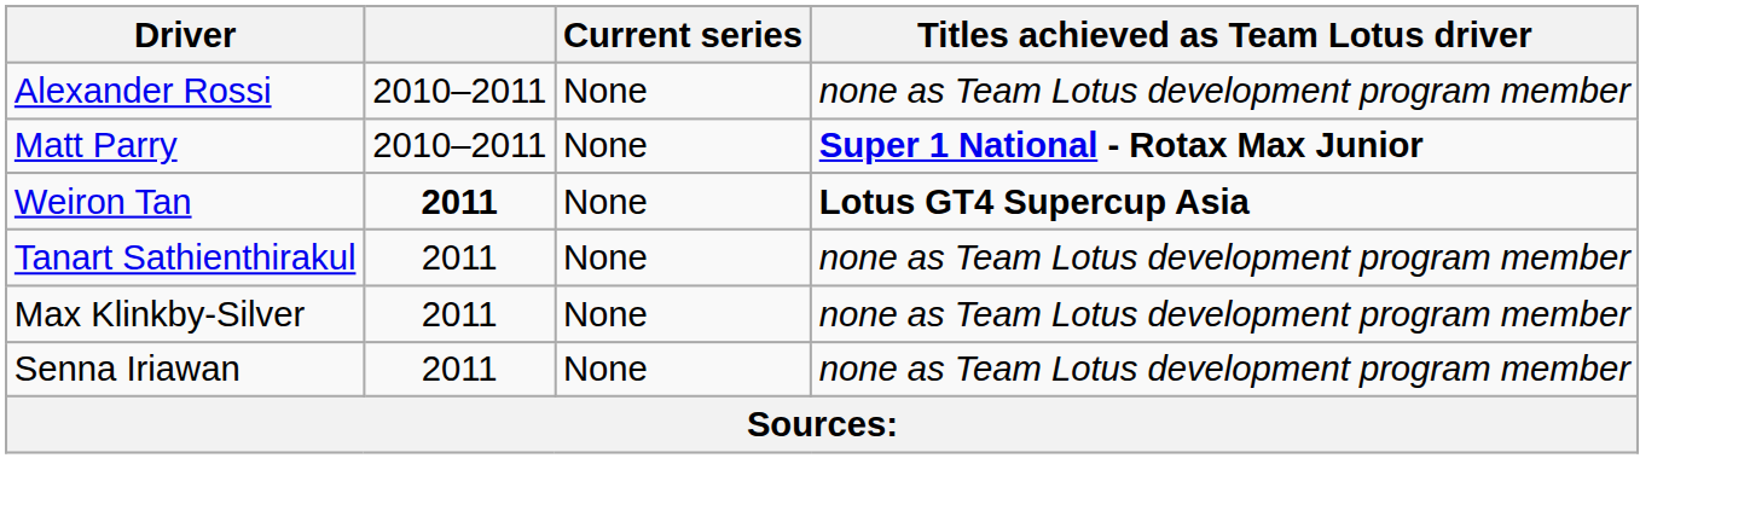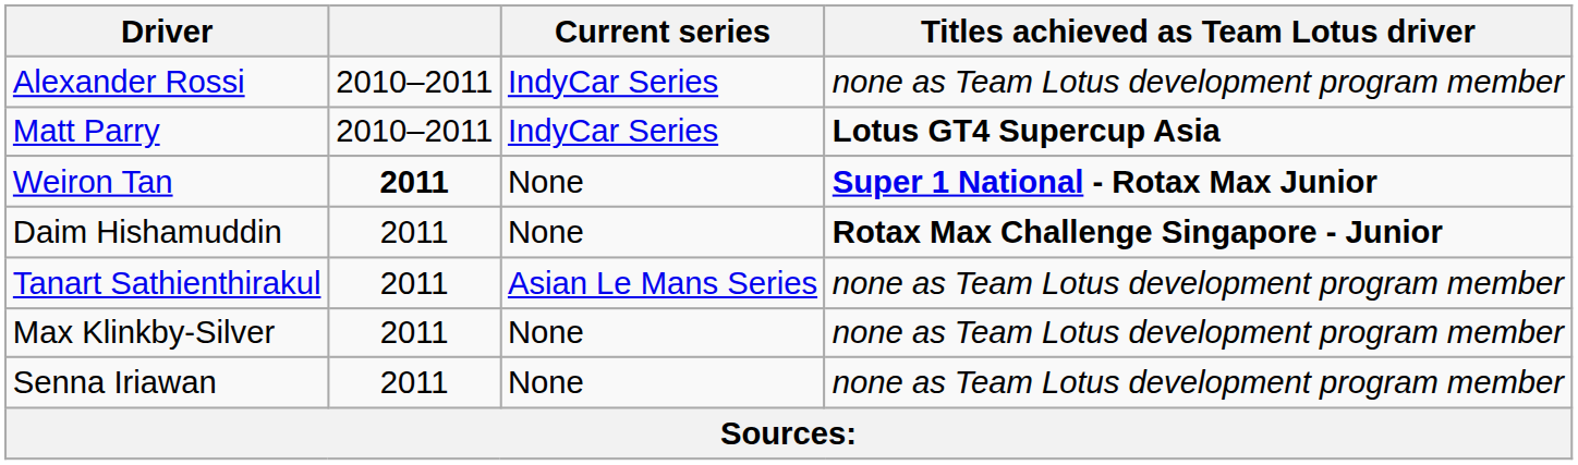 <table class="wikitable sortable" style="font-size: 90%;">
 <tr>
 <th>Driver</th>
 <th></th>
 <th>Current series</th>
 <th>Titles achieved as Team Lotus driver</th>
 </tr>
 <tr>
 <td> <a href='#'>Alexander Rossi</a></td>
 <td align=center>2010–2011</td>
-<td>None</td>
+<td><a href='#'>IndyCar Series</a></td>
 <td><em>none as Team Lotus development program member</em></td>
 </tr>
 <tr>
 <td> <a href='#'>Matt Parry</a></td>
 <td align=center>2010–2011</td>
-<td>None</td>
-<td><strong><a href='#'>Super 1 National</a> - Rotax Max Junior</strong></td>
+<td><a href='#'>IndyCar Series</a></td>
+<td><strong>Lotus GT4 Supercup Asia</strong></td>
 </tr>
 <tr>
 <td> <a href='#'>Weiron Tan</a></td>
 <td align=center><strong>2011</strong></td>
 <td>None</td>
-<td><strong>Lotus GT4 Supercup Asia</strong></td>
+<td><strong><a href='#'>Super 1 National</a> - Rotax Max Junior</strong></td>
+</tr>
+<tr>
+<td> Daim Hishamuddin</td>
+<td align=center>2011</td>
+<td>None</td>
+<td><strong>Rotax Max Challenge Singapore - Junior</strong></td>
 </tr>
 <tr>
 <td> <a href='#'>Tanart Sathienthirakul</a></td>
 <td align=center>2011</td>
-<td>None</td>
+<td><a href='#'>Asian Le Mans Series</a></td>
 <td><em>none as Team Lotus development program member</em></td>
 </tr>
 <tr>
 <td> Max Klinkby-Silver</td>
 <td align=center>2011</td>
 <td>None</td>
 <td><em>none as Team Lotus development program member</em></td>
 </tr>
 <tr>
 <td> Senna Iriawan</td>
 <td align=center>2011</td>
 <td>None</td>
 <td><em>none as Team Lotus development program member</em></td>
 </tr>
 <tr>
 <th align=center colspan=4>Sources:</th>
 </tr>
 </table>
